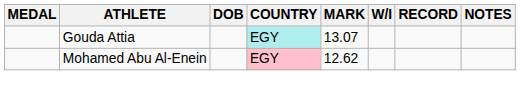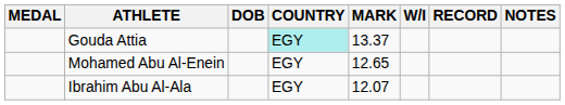 <table class="wikitable">
 <tr>
 <th>MEDAL</th>
 <th>ATHLETE</th>
 <th>DOB</th>
 <th>COUNTRY</th>
 <th>MARK</th>
 <th>W/I</th>
 <th>RECORD</th>
 <th>NOTES</th>
 </tr>
 <tr>
 <td></td>
 <td>Gouda Attia</td>
 <td></td>
 <td style="background: paleturquoise;">EGY</td>
-<td>13.07</td>
+<td>13.37</td>
 <td></td>
 <td></td>
 <td></td>
 </tr>
 <tr>
 <td></td>
 <td>Mohamed Abu Al-Enein</td>
 <td></td>
-<td style="background: pink;">EGY</td>
-<td>12.62</td>
+<td>EGY</td>
+<td>12.65</td>
+<td></td>
+<td></td>
+<td></td>
+</tr>
+<tr>
+<td></td>
+<td>Ibrahim Abu Al-Ala</td>
+<td></td>
+<td>EGY</td>
+<td>12.07</td>
 <td></td>
 <td></td>
 <td></td>
 </tr>
 </table>
